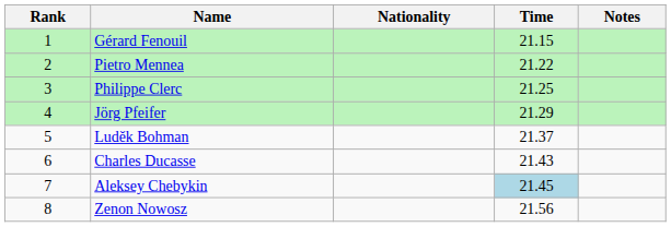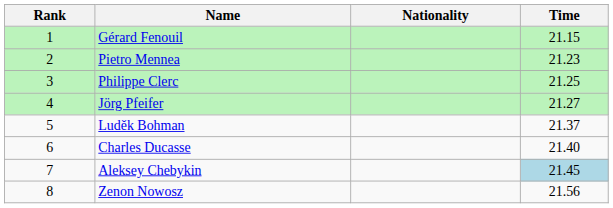 <table class="wikitable sortable" style="text-align:center;width: 55%">
 <tr>
 <th>Rank</th>
 <th>Name</th>
 <th>Nationality</th>
 <th>Time</th>
-<th>Notes</th>
 </tr>
 <tr bgcolor=bbf3bb>
 <td>1</td>
 <td align=left><a href='#'>Gérard Fenouil</a></td>
 <td align=left></td>
 <td>21.15</td>
-<td></td>
 </tr>
 <tr bgcolor=bbf3bb>
 <td>2</td>
 <td align=left><a href='#'>Pietro Mennea</a></td>
 <td align=left></td>
-<td>21.22</td>
-<td></td>
+<td>21.23</td>
 </tr>
 <tr bgcolor=bbf3bb>
 <td>3</td>
 <td align=left><a href='#'>Philippe Clerc</a></td>
 <td align=left></td>
 <td>21.25</td>
-<td></td>
 </tr>
 <tr bgcolor=bbf3bb>
 <td>4</td>
 <td align=left><a href='#'>Jörg Pfeifer</a></td>
 <td align=left></td>
-<td>21.29</td>
-<td></td>
+<td>21.27</td>
 </tr>
 <tr>
 <td>5</td>
 <td align=left><a href='#'>Luděk Bohman</a></td>
 <td align=left></td>
 <td>21.37</td>
-<td></td>
 </tr>
 <tr>
 <td>6</td>
 <td align=left><a href='#'>Charles Ducasse</a></td>
 <td align=left></td>
-<td>21.43</td>
-<td></td>
+<td>21.40</td>
 </tr>
 <tr>
 <td>7</td>
 <td align=left><a href='#'>Aleksey Chebykin</a></td>
 <td align=left></td>
 <td style="background: lightblue;">21.45</td>
-<td></td>
 </tr>
 <tr>
 <td>8</td>
 <td align=left><a href='#'>Zenon Nowosz</a></td>
 <td align=left></td>
 <td>21.56</td>
-<td></td>
 </tr>
 </table>
